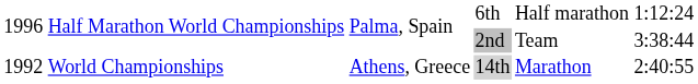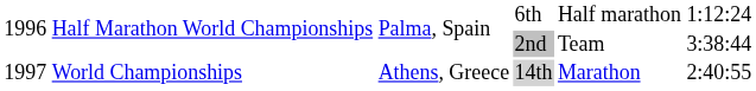 <table>
 <tr>
 <td rowspan=2>1996</td>
 <td rowspan=2><a href='#'>Half Marathon World Championships</a></td>
 <td rowspan=2><a href='#'>Palma</a>, Spain</td>
 <td>6th</td>
 <td>Half marathon</td>
 <td>1:12:24</td>
 </tr>
 <tr>
 <td bgcolor="silver">2nd</td>
 <td>Team</td>
 <td>3:38:44</td>
 </tr>
 <tr>
-<td>1992</td>
+<td>1997</td>
 <td><a href='#'>World Championships</a></td>
 <td><a href='#'>Athens</a>, Greece</td>
 <td style="background: lightgrey;">14th</td>
 <td><a href='#'>Marathon</a></td>
 <td>2:40:55</td>
 </tr>
 </table>
